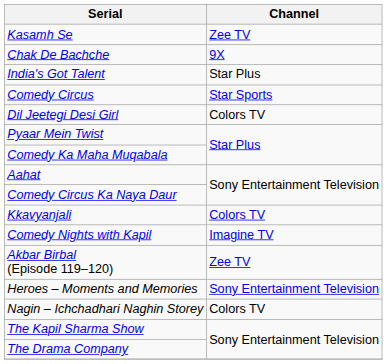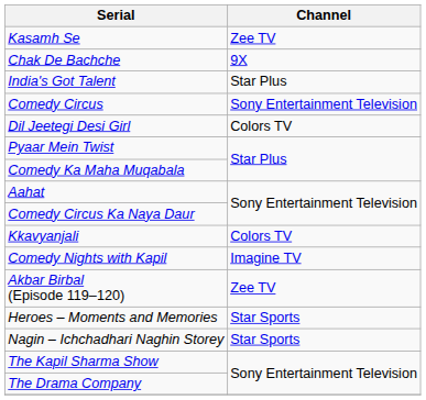 <table class="wikitable">
 <tr>
 <th>Serial</th>
 <th>Channel</th>
 </tr>
 <tr>
 <td><em><a href='#'>Kasamh Se</a></em></td>
 <td><a href='#'>Zee TV</a></td>
 </tr>
 <tr>
 <td><em><a href='#'>Chak De Bachche</a></em></td>
 <td><a href='#'>9X</a></td>
 </tr>
 <tr>
 <td><em><a href='#'>India's Got Talent</a></em></td>
 <td>Star Plus</td>
 </tr>
 <tr>
 <td><em><a href='#'>Comedy Circus</a></em></td>
-<td><a href='#'>Star Sports</a></td>
+<td><a href='#'>Sony Entertainment Television</a></td>
 </tr>
 <tr>
 <td><em><a href='#'>Dil Jeetegi Desi Girl</a></em></td>
 <td>Colors TV</td>
 </tr>
 <tr>
 <td><em><a href='#'>Pyaar Mein Twist</a></em></td>
 <td rowspan="2"><a href='#'>Star Plus</a></td>
 </tr>
 <tr>
 <td><em><a href='#'>Comedy Ka Maha Muqabala</a></em></td>
 </tr>
 <tr>
 <td><em><a href='#'>Aahat</a></em></td>
 <td rowspan="2">Sony Entertainment Television</td>
 </tr>
 <tr>
 <td><em><a href='#'>Comedy Circus Ka Naya Daur</a></em></td>
 </tr>
 <tr>
 <td><em><a href='#'>Kkavyanjali</a></em></td>
 <td><a href='#'>Colors TV</a></td>
 </tr>
 <tr>
 <td><em><a href='#'>Comedy Nights with Kapil</a></em></td>
 <td><a href='#'>Imagine TV</a></td>
 </tr>
 <tr>
 <td><em><a href='#'>Akbar Birbal</a></em> <br>(Episode 119–120)</td>
 <td><a href='#'>Zee TV</a></td>
 </tr>
 <tr>
 <td><em>Heroes – Moments and Memories</em></td>
-<td><a href='#'>Sony Entertainment Television</a></td>
+<td><a href='#'>Star Sports</a></td>
 </tr>
 <tr>
 <td><em>Nagin – Ichchadhari Naghin Storey</em></td>
-<td>Colors TV</td>
+<td><a href='#'>Star Sports</a></td>
 </tr>
 <tr>
 <td><em><a href='#'>The Kapil Sharma Show</a></em></td>
 <td rowspan="2">Sony Entertainment Television</td>
 </tr>
 <tr>
 <td><em><a href='#'>The Drama Company</a></em></td>
 </tr>
 <tr>
 </tr>
 </table>
